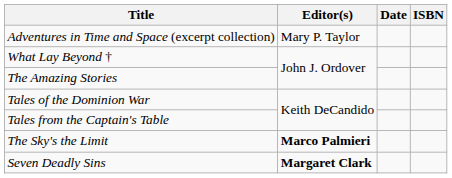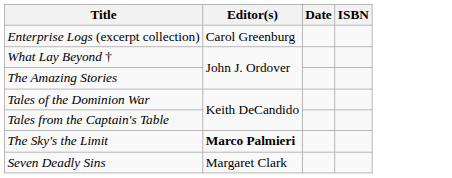 <table class="wikitable">
 <tr>
 <th>Title</th>
 <th>Editor(s)</th>
 <th>Date</th>
 <th>ISBN</th>
 </tr>
 <tr>
-<td><em>Adventures in Time and Space</em> (excerpt collection)</td>
-<td>Mary P. Taylor</td>
+<td><em>Enterprise Logs</em> (excerpt collection)</td>
+<td>Carol Greenburg</td>
 <td></td>
 <td></td>
 </tr>
 <tr>
 <td><em>What Lay Beyond</em> †</td>
 <td rowspan="2">John J. Ordover</td>
 <td></td>
 <td></td>
 </tr>
 <tr>
 <td><em>The Amazing Stories</em></td>
 <td></td>
 <td></td>
 </tr>
 <tr>
 <td><em>Tales of the Dominion War</em></td>
 <td rowspan="2">Keith DeCandido</td>
 <td></td>
 <td></td>
 </tr>
 <tr>
 <td><em>Tales from the Captain's Table</em></td>
 <td></td>
 <td></td>
 </tr>
 <tr>
 <td><em>The Sky's the Limit</em></td>
 <td><strong>Marco Palmieri</strong></td>
 <td></td>
 <td></td>
 </tr>
 <tr>
 <td><em>Seven Deadly Sins</em></td>
-<td><strong>Margaret Clark</strong></td>
+<td>Margaret Clark</td>
 <td></td>
 <td></td>
 </tr>
 </table>
